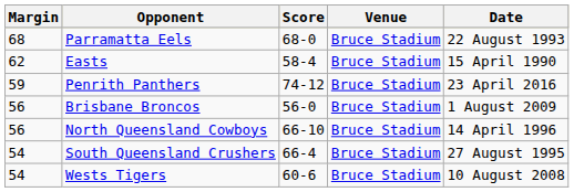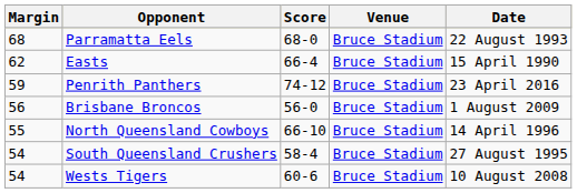 <table class="wikitable">
 <tr bgcolor=#bdb76b>
 <th>Margin</th>
 <th>Opponent</th>
 <th>Score</th>
 <th>Venue</th>
 <th>Date</th>
 </tr>
 <tr>
 <td>68</td>
 <td><a href='#'>Parramatta Eels</a></td>
 <td>68-0</td>
 <td><a href='#'>Bruce Stadium</a></td>
 <td>22 August 1993</td>
 </tr>
 <tr>
 <td>62</td>
 <td><a href='#'>Easts</a></td>
-<td>58-4</td>
+<td>66-4</td>
 <td><a href='#'>Bruce Stadium</a></td>
 <td>15 April 1990</td>
 </tr>
 <tr>
 <td>59</td>
 <td><a href='#'>Penrith Panthers</a></td>
 <td>74-12</td>
 <td><a href='#'>Bruce Stadium</a></td>
 <td>23 April 2016</td>
 </tr>
 <tr>
 <td>56</td>
 <td><a href='#'>Brisbane Broncos</a></td>
 <td>56-0</td>
 <td><a href='#'>Bruce Stadium</a></td>
 <td>1 August 2009</td>
 </tr>
 <tr>
-<td>56</td>
+<td>55</td>
 <td><a href='#'>North Queensland Cowboys</a></td>
 <td>66-10</td>
 <td><a href='#'>Bruce Stadium</a></td>
 <td>14 April 1996</td>
 </tr>
 <tr>
 <td>54</td>
 <td><a href='#'>South Queensland Crushers</a></td>
-<td>66-4</td>
+<td>58-4</td>
 <td><a href='#'>Bruce Stadium</a></td>
 <td>27 August 1995</td>
 </tr>
 <tr>
 <td>54</td>
 <td><a href='#'>Wests Tigers</a></td>
 <td>60-6</td>
 <td><a href='#'>Bruce Stadium</a></td>
 <td>10 August 2008</td>
 </tr>
 </table>
